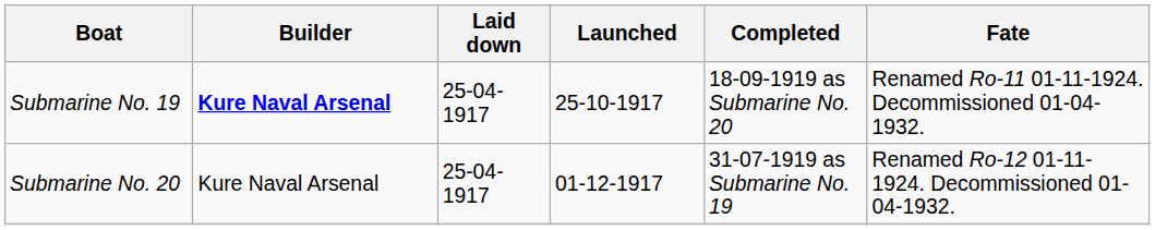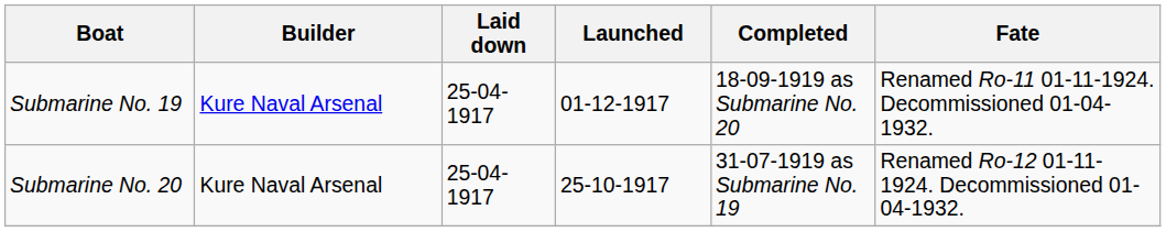 <table class="wikitable">
 <tr>
 <th width="10%">Boat</th>
 <th width="13%">Builder</th>
 <th width="6%">Laid down</th>
 <th width="6%">Launched</th>
 <th width="6%">Completed</th>
 <th width="15%">Fate</th>
 </tr>
 <tr>
 <td><em>Submarine No. 19</em><br></td>
-<td><strong><a href='#'>Kure Naval Arsenal</a></strong></td>
+<td><a href='#'>Kure Naval Arsenal</a></td>
 <td>25-04-1917</td>
-<td>25-10-1917</td>
+<td>01-12-1917</td>
 <td>18-09-1919 as <em>Submarine No. 20</em></td>
 <td>Renamed <em>Ro-11</em> 01-11-1924. Decommissioned 01-04-1932.</td>
 </tr>
 <tr>
 <td><em>Submarine No. 20</em><br></td>
 <td>Kure Naval Arsenal</td>
 <td>25-04-1917</td>
-<td>01-12-1917</td>
+<td>25-10-1917</td>
 <td>31-07-1919 as <em>Submarine No. 19</em></td>
 <td>Renamed <em>Ro-12</em> 01-11-1924. Decommissioned 01-04-1932.</td>
 </tr>
 <tr>
 </tr>
 </table>
